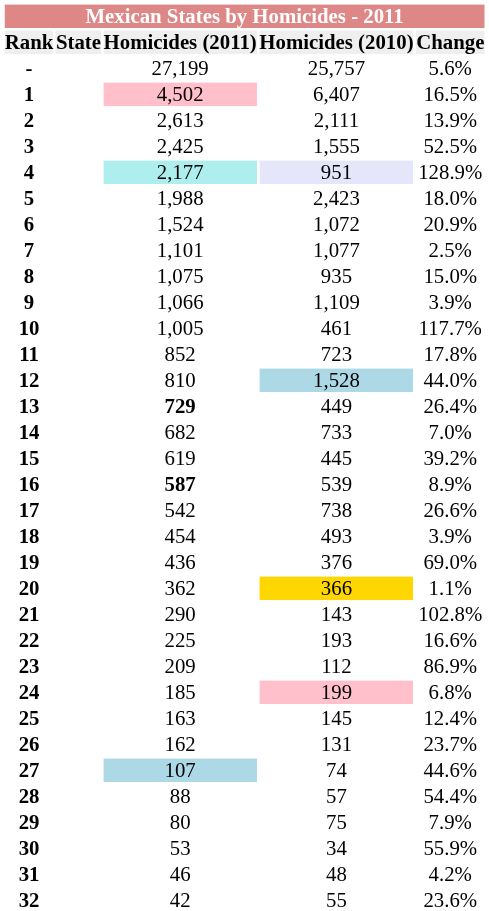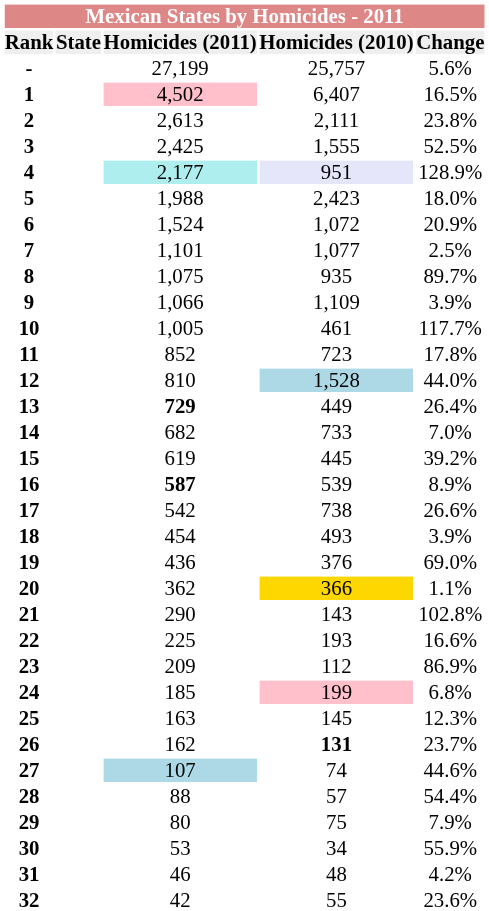 <table class="toc sortable" cellpadding=0 cellspacing=2 style="float:left; text-align:center;clear:all; margin-left:4px; font-size:100%">
 <tr>
 <th bgcolor=#de8787 colspan=6 style="color:white">Mexican States by Homicides - 2011</th>
 </tr>
 <tr bgcolor=#efefef>
 <th>Rank</th>
 <th>State</th>
 <th>Homicides (2011)</th>
 <th>Homicides (2010)</th>
 <th>Change</th>
 </tr>
 <tr>
 <td align="center"><strong> -</strong></td>
 <td align="left"></td>
 <td align="center">27,199</td>
 <td align="center">25,757</td>
 <td align="center"> 5.6%</td>
 </tr>
 <tr>
 <td align="center"><strong>1</strong></td>
 <td align="left"></td>
 <td align="center" style="background: pink;">4,502</td>
 <td align="center">6,407</td>
 <td align="center"> 16.5%</td>
 </tr>
 <tr>
 <td align="center"><strong>2</strong></td>
 <td align="left"></td>
 <td align="center">2,613</td>
 <td align="center">2,111</td>
-<td align="center"> 13.9%</td>
+<td align="center"> 23.8%</td>
 </tr>
 <tr>
 <td align="center"><strong>3</strong></td>
 <td align="left"></td>
 <td align="center">2,425</td>
 <td align="center">1,555</td>
 <td align="center"> 52.5%</td>
 </tr>
 <tr>
 <td align="center"><strong>4</strong></td>
 <td align="left"></td>
 <td align="center" style="background: paleturquoise;">2,177</td>
 <td align="center" style="background: lavender;">951</td>
 <td align="center"> 128.9%</td>
 </tr>
 <tr>
 <td align="center"><strong>5</strong></td>
 <td align="left"></td>
 <td align="center">1,988</td>
 <td align="center">2,423</td>
 <td align="center"> 18.0%</td>
 </tr>
 <tr>
 <td align="center"><strong>6</strong></td>
 <td align="left"></td>
 <td align="center">1,524</td>
 <td align="center">1,072</td>
 <td align="center"> 20.9%</td>
 </tr>
 <tr>
 <td align="center"><strong>7</strong></td>
 <td align="left"></td>
 <td align="center">1,101</td>
 <td align="center">1,077</td>
 <td align="center"> 2.5%</td>
 </tr>
 <tr>
 <td align="center"><strong>8</strong></td>
 <td align="left"></td>
 <td align="center">1,075</td>
 <td align="center">935</td>
-<td align="center"> 15.0%</td>
+<td align="center"> 89.7%</td>
 </tr>
 <tr>
 <td align="center"><strong>9</strong></td>
 <td align="left"></td>
 <td align="center">1,066</td>
 <td align="center">1,109</td>
 <td align="center"> 3.9%</td>
 </tr>
 <tr>
 <td align="center"><strong>10</strong></td>
 <td align="left"></td>
 <td align="center">1,005</td>
 <td align="center">461</td>
 <td align="center"> 117.7%</td>
 </tr>
 <tr>
 <td align="center"><strong>11</strong></td>
 <td align="left"></td>
 <td align="center">852</td>
 <td align="center">723</td>
 <td align="center"> 17.8%</td>
 </tr>
 <tr>
 <td align="center"><strong>12</strong></td>
 <td align="left"></td>
 <td align="center">810</td>
 <td align="center" style="background: lightblue;">1,528</td>
 <td align="center"> 44.0%</td>
 </tr>
 <tr>
 <td align="center"><strong>13</strong></td>
 <td align="left"></td>
 <td align="center"><strong>729</strong></td>
 <td align="center">449</td>
 <td align="center"> 26.4%</td>
 </tr>
 <tr>
 <td align="center"><strong>14</strong></td>
 <td align="left"></td>
 <td align="center">682</td>
 <td align="center">733</td>
 <td align="center"> 7.0%</td>
 </tr>
 <tr>
 <td align="center"><strong>15</strong></td>
 <td align="left"></td>
 <td align="center">619</td>
 <td align="center">445</td>
 <td align="center"> 39.2%</td>
 </tr>
 <tr>
 <td align="center"><strong>16</strong></td>
 <td align="left"></td>
 <td align="center"><strong>587</strong></td>
 <td align="center">539</td>
 <td align="center"> 8.9%</td>
 </tr>
 <tr>
 <td align="center"><strong>17</strong></td>
 <td align="left"></td>
 <td align="center">542</td>
 <td align="center">738</td>
 <td align="center"> 26.6%</td>
 </tr>
 <tr>
 <td align="center"><strong>18</strong></td>
 <td align="left"></td>
 <td align="center">454</td>
 <td align="center">493</td>
 <td align="center"> 3.9%</td>
 </tr>
 <tr>
 <td align="center"><strong>19</strong></td>
 <td align="left"></td>
 <td align="center">436</td>
 <td align="center">376</td>
 <td align="center"> 69.0%</td>
 </tr>
 <tr>
 <td align="center"><strong>20</strong></td>
 <td align="left"></td>
 <td align="center">362</td>
 <td align="center" style="background: gold;">366</td>
 <td align="center"> 1.1%</td>
 </tr>
 <tr>
 <td align="center"><strong>21</strong></td>
 <td align="left"></td>
 <td align="center">290</td>
 <td align="center">143</td>
 <td align="center"> 102.8%</td>
 </tr>
 <tr>
 <td align="center"><strong>22</strong></td>
 <td align="left"></td>
 <td align="center">225</td>
 <td align="center">193</td>
 <td align="center"> 16.6%</td>
 </tr>
 <tr>
 <td align="center"><strong>23</strong></td>
 <td align="left"></td>
 <td align="center">209</td>
 <td align="center">112</td>
 <td align="center"> 86.9%</td>
 </tr>
 <tr>
 <td align="center"><strong>24</strong></td>
 <td align="left"></td>
 <td align="center">185</td>
 <td align="center" style="background: pink;">199</td>
 <td align="center"> 6.8%</td>
 </tr>
 <tr>
 <td align="center"><strong>25</strong></td>
 <td align="left"></td>
 <td align="center">163</td>
 <td align="center">145</td>
-<td align="center"> 12.4%</td>
+<td align="center"> 12.3%</td>
 </tr>
 <tr>
 <td align="center"><strong>26</strong></td>
 <td align="left"></td>
 <td align="center">162</td>
-<td align="center">131</td>
+<td align="center"><strong>131</strong></td>
 <td align="center"> 23.7%</td>
 </tr>
 <tr>
 <td align="center"><strong>27</strong></td>
 <td align="left"></td>
 <td align="center" style="background: lightblue;">107</td>
 <td align="center">74</td>
 <td align="center"> 44.6%</td>
 </tr>
 <tr>
 <td align="center"><strong>28</strong></td>
 <td align="left"></td>
 <td align="center">88</td>
 <td align="center">57</td>
 <td align="center"> 54.4%</td>
 </tr>
 <tr>
 <td align="center"><strong>29</strong></td>
 <td align="left"></td>
 <td align="center">80</td>
 <td align="center">75</td>
 <td align="center"> 7.9%</td>
 </tr>
 <tr>
 <td align="center"><strong>30</strong></td>
 <td align="left"></td>
 <td align="center">53</td>
 <td align="center">34</td>
 <td align="center"> 55.9%</td>
 </tr>
 <tr>
 <td align="center"><strong>31</strong></td>
 <td align="left"></td>
 <td align="center">46</td>
 <td align="center">48</td>
 <td align="center"> 4.2%</td>
 </tr>
 <tr>
 <td align="center"><strong>32</strong></td>
 <td align="left"></td>
 <td align="center">42</td>
 <td align="center">55</td>
 <td align="center"> 23.6%</td>
 </tr>
 </table>
